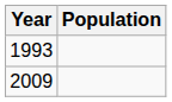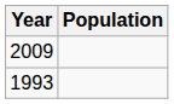 <table class="wikitable">
 <tr>
 <th>Year</th>
 <th>Population</th>
 </tr>
 <tr>
+<td>2009</td>
+<td></td>
+</tr>
+<tr>
 <td>1993</td>
 <td></td>
 </tr>
-<tr>
-<td>2009</td>
-<td></td>
-</tr>
 </table>
